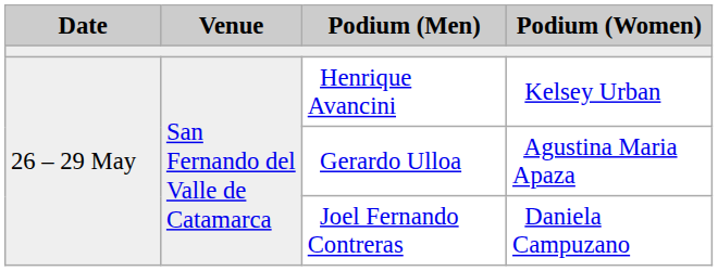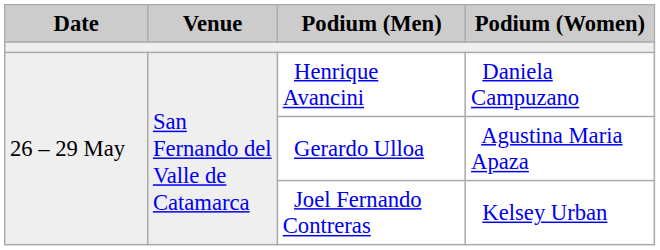 <table class="wikitable" width=70% bgcolor="#f7f8ff" cellpadding="3" cellspacing="0" border="1" style="font-size: 95%; border: gray solid 1px; border-collapse: collapse;">
 <tr bgcolor="#CCCCCC">
 <td align="center"><strong>Date</strong></td>
 <td width=20% align="center"><strong>Venue</strong></td>
 <td width=29% align="center"><strong>Podium (Men)</strong></td>
 <td width=29% align="center"><strong>Podium (Women)</strong></td>
 </tr>
 <tr bgcolor="#EFEFEF">
 <td colspan=4></td>
 </tr>
 <tr bgcolor="#EFEFEF">
 <td rowspan=3>26 – 29 May</td>
 <td rowspan=3><br><a href='#'>San Fernando del Valle de Catamarca</a></td>
 <td bgcolor="#ffffff">    <a href='#'>Henrique Avancini</a></td>
-<td bgcolor="#ffffff">    <a href='#'>Kelsey Urban</a></td>
+<td bgcolor="#ffffff">    <a href='#'>Daniela Campuzano</a></td>
 </tr>
 <tr>
 <td bgcolor="#ffffff">    <a href='#'>Gerardo Ulloa</a></td>
 <td bgcolor="#ffffff">    <a href='#'>Agustina Maria Apaza</a></td>
 </tr>
 <tr>
 <td bgcolor="#ffffff">    <a href='#'>Joel Fernando Contreras</a></td>
-<td bgcolor="#ffffff">    <a href='#'>Daniela Campuzano</a></td>
+<td bgcolor="#ffffff">    <a href='#'>Kelsey Urban</a></td>
 </tr>
 </table>
